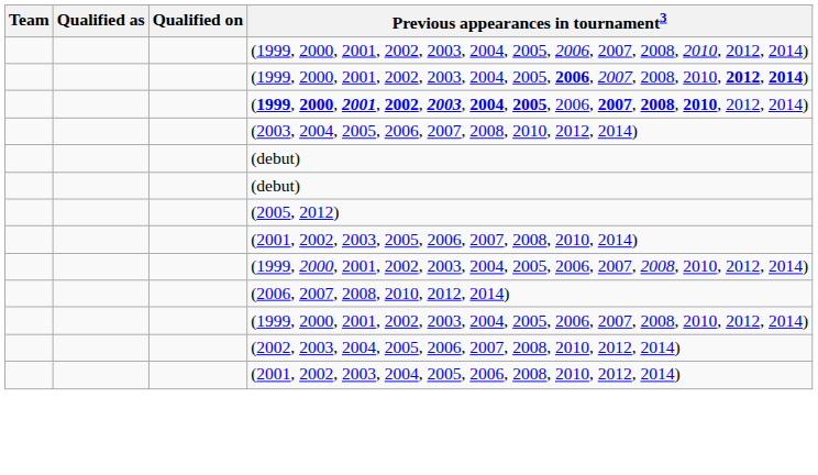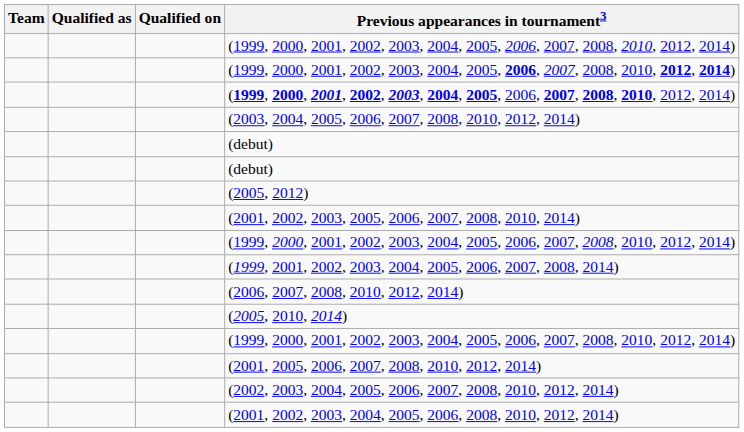 <table class="wikitable sortable">
 <tr>
 <th>Team</th>
 <th>Qualified as</th>
 <th>Qualified on</th>
 <th>Previous appearances in tournament<sup><strong><a href='#'>3</a></strong></sup></th>
 </tr>
 <tr>
 <td></td>
 <td></td>
 <td></td>
 <td> (<a href='#'>1999</a>, <a href='#'>2000</a>, <a href='#'>2001</a>, <a href='#'>2002</a>, <a href='#'>2003</a>, <a href='#'>2004</a>, <a href='#'>2005</a>, <em><a href='#'>2006</a></em>, <a href='#'>2007</a>, <a href='#'>2008</a>, <em><a href='#'>2010</a></em>, <a href='#'>2012</a>, <a href='#'>2014</a>)</td>
 </tr>
 <tr>
 <td></td>
 <td></td>
 <td></td>
 <td> (<a href='#'>1999</a>, <a href='#'>2000</a>, <a href='#'>2001</a>, <a href='#'>2002</a>, <a href='#'>2003</a>, <a href='#'>2004</a>, <a href='#'>2005</a>, <strong><a href='#'>2006</a></strong>, <em><a href='#'>2007</a></em>, <a href='#'>2008</a>, <a href='#'>2010</a>, <strong><a href='#'>2012</a></strong>, <strong><a href='#'>2014</a></strong>)</td>
 </tr>
 <tr>
 <td></td>
 <td></td>
 <td></td>
 <td> (<strong><a href='#'>1999</a></strong>, <strong><a href='#'>2000</a></strong>, <strong><em><a href='#'>2001</a></em></strong>, <strong><a href='#'>2002</a></strong>, <strong><em><a href='#'>2003</a></em></strong>, <strong><a href='#'>2004</a></strong>, <strong><a href='#'>2005</a></strong>, <a href='#'>2006</a>, <strong><a href='#'>2007</a></strong>, <strong><a href='#'>2008</a></strong>, <strong><a href='#'>2010</a></strong>, <a href='#'>2012</a>, <a href='#'>2014</a>)</td>
 </tr>
 <tr>
 <td></td>
 <td></td>
 <td></td>
 <td> (<a href='#'>2003</a>, <a href='#'>2004</a>, <a href='#'>2005</a>, <a href='#'>2006</a>, <a href='#'>2007</a>, <a href='#'>2008</a>, <a href='#'>2010</a>, <a href='#'>2012</a>, <a href='#'>2014</a>)</td>
 </tr>
 <tr>
 <td></td>
 <td></td>
 <td></td>
 <td> (debut)</td>
 </tr>
 <tr>
 <td></td>
 <td></td>
 <td></td>
 <td> (debut)</td>
 </tr>
 <tr>
 <td></td>
 <td></td>
 <td></td>
 <td> (<a href='#'>2005</a>, <a href='#'>2012</a>)</td>
 </tr>
 <tr>
 <td></td>
 <td></td>
 <td></td>
 <td> (<a href='#'>2001</a>, <a href='#'>2002</a>, <a href='#'>2003</a>, <a href='#'>2005</a>, <a href='#'>2006</a>, <a href='#'>2007</a>, <a href='#'>2008</a>, <a href='#'>2010</a>, <a href='#'>2014</a>)</td>
 </tr>
 <tr>
 <td></td>
 <td></td>
 <td></td>
 <td> (<a href='#'>1999</a>, <em><a href='#'>2000</a></em>, <a href='#'>2001</a>, <a href='#'>2002</a>, <a href='#'>2003</a>, <a href='#'>2004</a>, <a href='#'>2005</a>, <a href='#'>2006</a>, <a href='#'>2007</a>, <em><a href='#'>2008</a></em>, <a href='#'>2010</a>, <a href='#'>2012</a>, <a href='#'>2014</a>)</td>
 </tr>
 <tr>
 <td></td>
 <td></td>
 <td></td>
+<td> (<em><a href='#'>1999</a></em>, <a href='#'>2001</a>, <a href='#'>2002</a>, <a href='#'>2003</a>, <a href='#'>2004</a>, <a href='#'>2005</a>, <a href='#'>2006</a>, <a href='#'>2007</a>, <a href='#'>2008</a>, <a href='#'>2014</a>)</td>
+</tr>
+<tr>
+<td></td>
+<td></td>
+<td></td>
 <td> (<a href='#'>2006</a>, <a href='#'>2007</a>, <a href='#'>2008</a>, <a href='#'>2010</a>, <a href='#'>2012</a>, <a href='#'>2014</a>)</td>
 </tr>
 <tr>
 <td></td>
 <td></td>
 <td></td>
+<td> (<em><a href='#'>2005</a></em>, <a href='#'>2010</a>, <em><a href='#'>2014</a></em>)</td>
+</tr>
+<tr>
+<td></td>
+<td></td>
+<td></td>
 <td> (<a href='#'>1999</a>, <a href='#'>2000</a>, <a href='#'>2001</a>, <a href='#'>2002</a>, <a href='#'>2003</a>, <a href='#'>2004</a>, <a href='#'>2005</a>, <a href='#'>2006</a>, <a href='#'>2007</a>, <a href='#'>2008</a>, <a href='#'>2010</a>, <a href='#'>2012</a>, <a href='#'>2014</a>)</td>
+</tr>
+<tr>
+<td></td>
+<td></td>
+<td></td>
+<td> (<a href='#'>2001</a>, <a href='#'>2005</a>, <a href='#'>2006</a>, <a href='#'>2007</a>, <a href='#'>2008</a>, <a href='#'>2010</a>, <a href='#'>2012</a>, <a href='#'>2014</a>)</td>
 </tr>
 <tr>
 <td></td>
 <td></td>
 <td></td>
 <td> (<a href='#'>2002</a>, <a href='#'>2003</a>, <a href='#'>2004</a>, <a href='#'>2005</a>, <a href='#'>2006</a>, <a href='#'>2007</a>, <a href='#'>2008</a>, <a href='#'>2010</a>, <a href='#'>2012</a>, <a href='#'>2014</a>)</td>
 </tr>
 <tr>
 <td></td>
 <td></td>
 <td></td>
 <td> (<a href='#'>2001</a>, <a href='#'>2002</a>, <a href='#'>2003</a>, <a href='#'>2004</a>, <a href='#'>2005</a>, <a href='#'>2006</a>, <a href='#'>2008</a>, <a href='#'>2010</a>, <a href='#'>2012</a>, <a href='#'>2014</a>)</td>
 </tr>
 </table>
